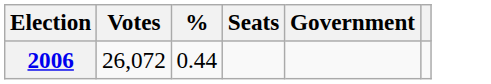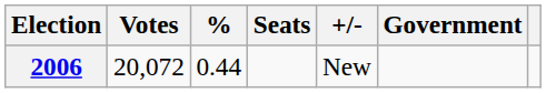 <table class=wikitable>
 <tr>
 <th>Election</th>
 <th>Votes</th>
 <th>%</th>
 <th>Seats</th>
+<th>+/-</th>
 <th>Government</th>
 <th></th>
 </tr>
 <tr>
 <th><a href='#'>2006</a></th>
-<td>26,072</td>
+<td>20,072</td>
 <td>0.44</td>
 <td></td>
+<td>New</td>
 <td></td>
 <td></td>
 </tr>
 </table>
